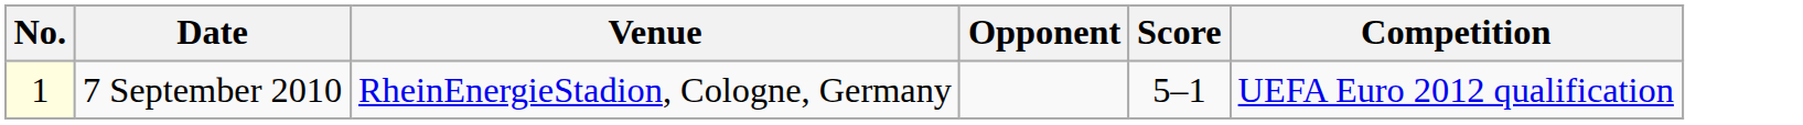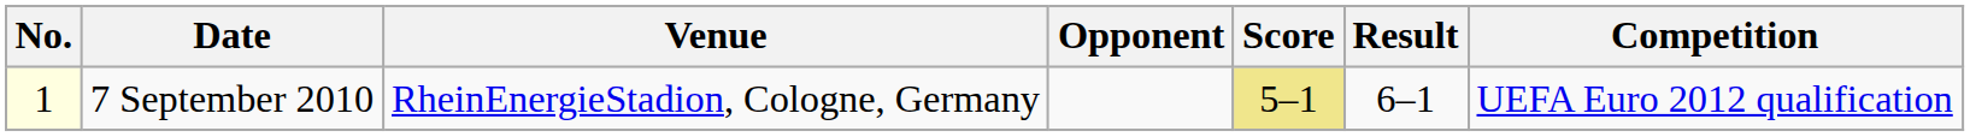 <table class="wikitable">
 <tr>
 <th scope="col">No.</th>
 <th scope="col">Date</th>
 <th scope="col">Venue</th>
 <th scope="col">Opponent</th>
 <th scope="col">Score</th>
+<th scope="col">Result</th>
 <th scope="col">Competition</th>
 </tr>
 <tr>
 <td align="center" style="background: lightyellow;">1</td>
 <td>7 September 2010</td>
 <td><a href='#'>RheinEnergieStadion</a>, Cologne, Germany</td>
 <td></td>
-<td align="center">5–1</td>
+<td align="center" style="background: khaki;">5–1</td>
+<td align="center">6–1</td>
 <td><a href='#'>UEFA Euro 2012 qualification</a></td>
 </tr>
 </table>
